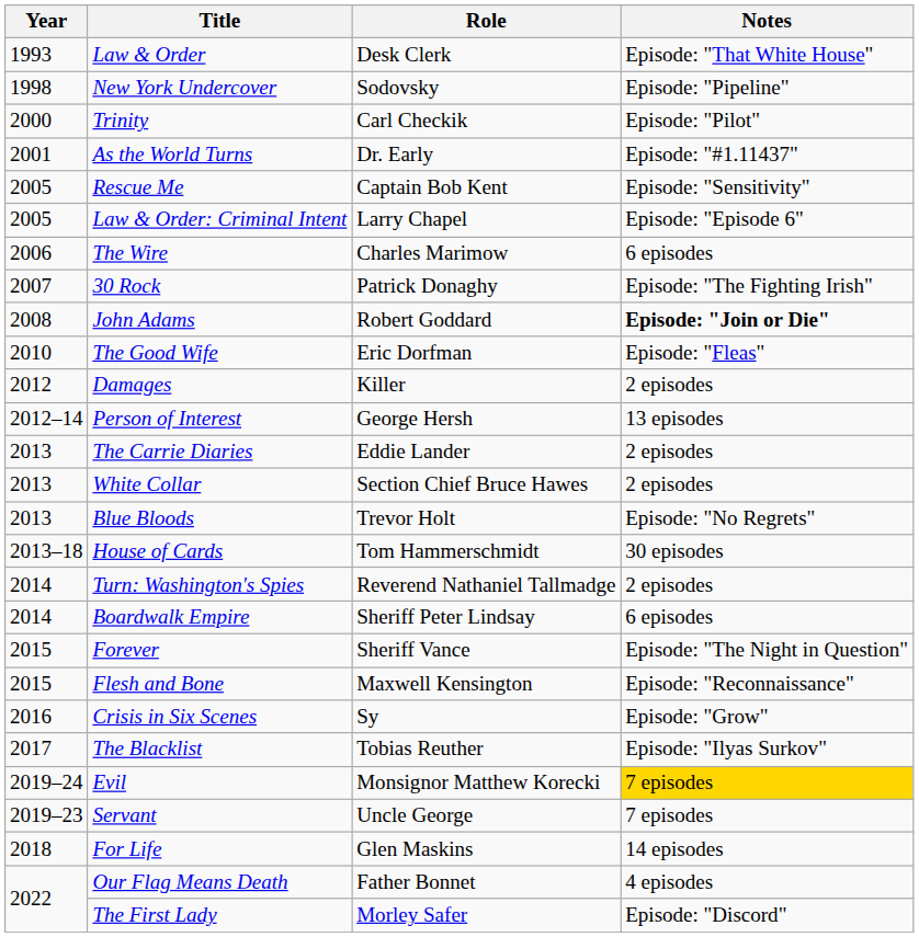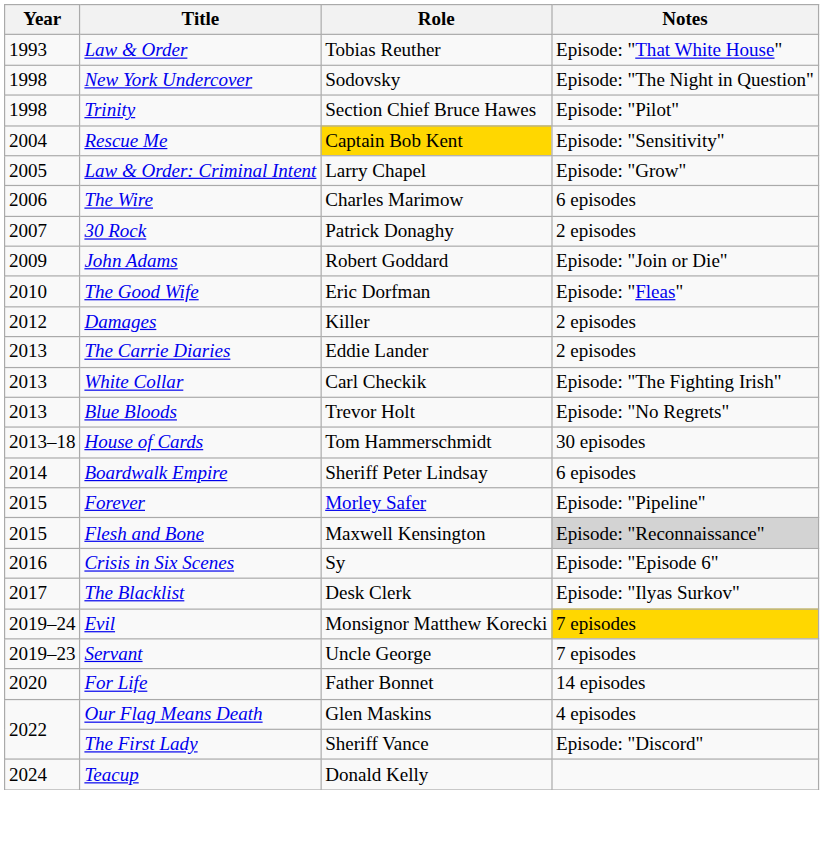 <table class="wikitable sortable">
 <tr>
 <th>Year</th>
 <th>Title</th>
 <th>Role</th>
 <th class="unsortable">Notes</th>
 </tr>
 <tr>
 <td>1993</td>
 <td><em><a href='#'>Law & Order</a></em></td>
-<td>Desk Clerk</td>
+<td>Tobias Reuther</td>
 <td>Episode: "<a href='#'>That White House</a>"</td>
 </tr>
 <tr>
 <td>1998</td>
 <td><em><a href='#'>New York Undercover</a></em></td>
 <td>Sodovsky</td>
-<td>Episode: "Pipeline"</td>
+<td>Episode: "The Night in Question"</td>
 </tr>
 <tr>
-<td>2000</td>
+<td>1998</td>
 <td><em><a href='#'>Trinity</a></em></td>
-<td>Carl Checkik</td>
+<td>Section Chief Bruce Hawes</td>
 <td>Episode: "Pilot"</td>
 </tr>
 <tr>
-<td>2001</td>
-<td><em><a href='#'>As the World Turns</a></em></td>
-<td>Dr. Early</td>
-<td>Episode: "#1.11437"</td>
-</tr>
-<tr>
-<td>2005</td>
+<td>2004</td>
 <td><em><a href='#'>Rescue Me</a></em></td>
-<td>Captain Bob Kent</td>
+<td style="background: gold;">Captain Bob Kent</td>
 <td>Episode: "Sensitivity"</td>
 </tr>
 <tr>
 <td>2005</td>
 <td><em><a href='#'>Law & Order: Criminal Intent</a></em></td>
 <td>Larry Chapel</td>
-<td>Episode: "Episode 6"</td>
+<td>Episode: "Grow"</td>
 </tr>
 <tr>
 <td>2006</td>
 <td><em><a href='#'>The Wire</a></em></td>
 <td>Charles Marimow</td>
 <td>6 episodes</td>
 </tr>
 <tr>
 <td>2007</td>
 <td><em><a href='#'>30 Rock</a></em></td>
 <td>Patrick Donaghy</td>
-<td>Episode: "The Fighting Irish"</td>
+<td>2 episodes</td>
 </tr>
 <tr>
-<td>2008</td>
+<td>2009</td>
 <td><em><a href='#'>John Adams</a></em></td>
 <td>Robert Goddard</td>
-<td><strong>Episode: "Join or Die"</strong></td>
+<td>Episode: "Join or Die"</td>
 </tr>
 <tr>
 <td>2010</td>
 <td><em><a href='#'>The Good Wife</a></em></td>
 <td>Eric Dorfman</td>
 <td>Episode: "<a href='#'>Fleas</a>"</td>
 </tr>
 <tr>
 <td>2012</td>
 <td><em><a href='#'>Damages</a></em></td>
 <td>Killer</td>
 <td>2 episodes</td>
 </tr>
 <tr>
-<td>2012–14</td>
-<td><em><a href='#'>Person of Interest</a></em></td>
-<td>George Hersh</td>
-<td>13 episodes</td>
-</tr>
-<tr>
 <td>2013</td>
 <td><em><a href='#'>The Carrie Diaries</a></em></td>
 <td>Eddie Lander</td>
 <td>2 episodes</td>
 </tr>
 <tr>
 <td>2013</td>
 <td><em><a href='#'>White Collar</a></em></td>
-<td>Section Chief Bruce Hawes</td>
-<td>2 episodes</td>
+<td>Carl Checkik</td>
+<td>Episode: "The Fighting Irish"</td>
 </tr>
 <tr>
 <td>2013</td>
 <td><em><a href='#'>Blue Bloods</a></em></td>
 <td>Trevor Holt</td>
 <td>Episode: "No Regrets"</td>
 </tr>
 <tr>
 <td>2013–18</td>
 <td><em><a href='#'>House of Cards</a></em></td>
 <td>Tom Hammerschmidt</td>
 <td>30 episodes</td>
 </tr>
 <tr>
 <td>2014</td>
-<td><em><a href='#'>Turn: Washington's Spies</a></em></td>
-<td>Reverend Nathaniel Tallmadge</td>
-<td>2 episodes</td>
-</tr>
-<tr>
-<td>2014</td>
 <td><em><a href='#'>Boardwalk Empire</a></em></td>
 <td>Sheriff Peter Lindsay</td>
 <td>6 episodes</td>
 </tr>
 <tr>
 <td>2015</td>
 <td><em><a href='#'>Forever</a></em></td>
-<td>Sheriff Vance</td>
-<td>Episode: "The Night in Question"</td>
+<td><a href='#'>Morley Safer</a></td>
+<td>Episode: "Pipeline"</td>
 </tr>
 <tr>
 <td>2015</td>
 <td><em><a href='#'>Flesh and Bone</a></em></td>
 <td>Maxwell Kensington</td>
-<td>Episode: "Reconnaissance"</td>
+<td style="background: lightgrey;">Episode: "Reconnaissance"</td>
 </tr>
 <tr>
 <td>2016</td>
 <td><em><a href='#'>Crisis in Six Scenes</a></em></td>
 <td>Sy</td>
-<td>Episode: "Grow"</td>
+<td>Episode: "Episode 6"</td>
 </tr>
 <tr>
 <td>2017</td>
 <td><em><a href='#'>The Blacklist</a></em></td>
-<td>Tobias Reuther</td>
+<td>Desk Clerk</td>
 <td>Episode: "Ilyas Surkov"</td>
 </tr>
 <tr>
 <td>2019–24</td>
 <td><em><a href='#'>Evil</a></em></td>
 <td>Monsignor Matthew Korecki</td>
 <td style="background: gold;">7 episodes</td>
 </tr>
 <tr>
 <td>2019–23</td>
 <td><em><a href='#'>Servant</a></em></td>
 <td>Uncle George</td>
 <td>7 episodes</td>
 </tr>
 <tr>
-<td>2018</td>
+<td>2020</td>
 <td><em><a href='#'>For Life</a></em></td>
-<td>Glen Maskins</td>
+<td>Father Bonnet</td>
 <td>14 episodes</td>
 </tr>
 <tr>
 <td rowspan="2">2022</td>
 <td><em><a href='#'>Our Flag Means Death</a></em></td>
-<td>Father Bonnet</td>
+<td>Glen Maskins</td>
 <td>4 episodes</td>
 </tr>
 <tr>
 <td><em><a href='#'>The First Lady</a></em></td>
-<td><a href='#'>Morley Safer</a></td>
+<td>Sheriff Vance</td>
 <td>Episode: "Discord"</td>
 </tr>
+<tr>
+<td>2024</td>
+<td><em><a href='#'>Teacup</a></em></td>
+<td>Donald Kelly</td>
+<td></td>
+</tr>
 </table>
